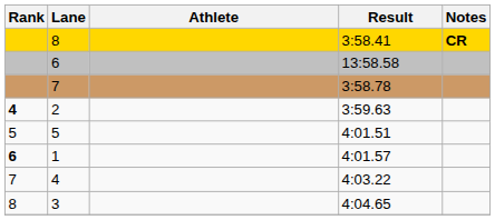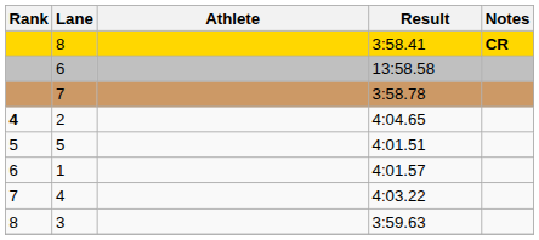 <table class="wikitable" style="font-size:95%" style="width:35em;" style="text-align:center">
 <tr>
 <th>Rank</th>
 <th>Lane</th>
 <th width=250>Athlete</th>
 <th width=100>Result</th>
 <th>Notes</th>
 </tr>
 <tr bgcolor=gold>
 <td></td>
 <td>8</td>
 <td align=left></td>
 <td>3:58.41</td>
 <td><strong>CR</strong></td>
 </tr>
 <tr bgcolor=silver>
 <td></td>
 <td>6</td>
 <td align=left></td>
 <td>13:58.58</td>
 <td></td>
 </tr>
 <tr bgcolor=cc9966>
 <td></td>
 <td>7</td>
 <td align=left></td>
 <td>3:58.78</td>
 <td></td>
 </tr>
 <tr>
 <td><strong>4</strong></td>
 <td>2</td>
 <td align=left></td>
-<td>3:59.63</td>
+<td>4:04.65</td>
 <td></td>
 </tr>
 <tr>
 <td>5</td>
 <td>5</td>
 <td align=left></td>
 <td>4:01.51</td>
 <td></td>
 </tr>
 <tr>
-<td><strong>6</strong></td>
+<td>6</td>
 <td>1</td>
 <td align=left></td>
 <td>4:01.57</td>
 <td></td>
 </tr>
 <tr>
 <td>7</td>
 <td>4</td>
 <td align=left></td>
 <td>4:03.22</td>
 <td></td>
 </tr>
 <tr>
 <td>8</td>
 <td>3</td>
 <td align=left></td>
-<td>4:04.65</td>
+<td>3:59.63</td>
 <td></td>
 </tr>
 <tr>
 </tr>
 </table>
